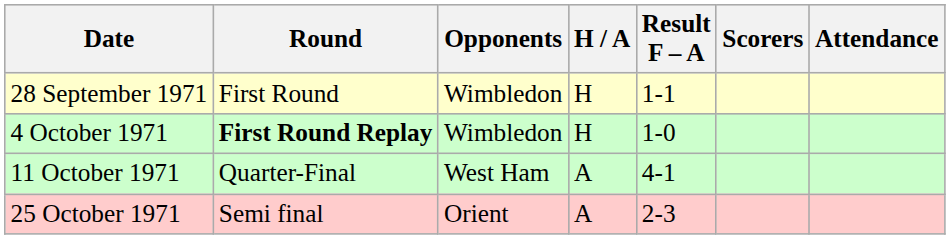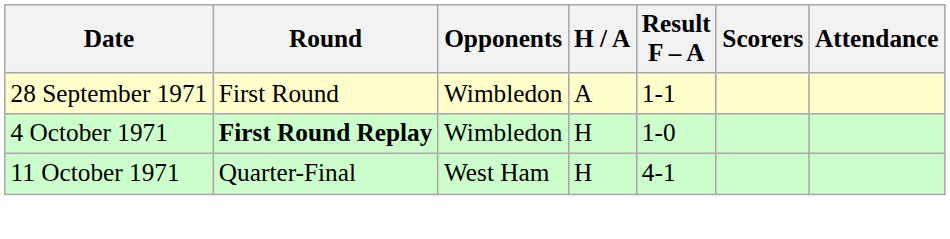 <table class="wikitable">
 <tr>
 <th>Date</th>
 <th>Round</th>
 <th>Opponents</th>
 <th>H / A</th>
 <th>Result<br>F – A</th>
 <th>Scorers</th>
 <th>Attendance</th>
 </tr>
 <tr bgcolor="#FFFFCC">
 <td>28 September 1971</td>
 <td>First Round</td>
 <td>Wimbledon</td>
-<td>H</td>
+<td>A</td>
 <td>1-1</td>
 <td></td>
 <td></td>
 </tr>
 <tr bgcolor="#ccffcc">
 <td>4 October 1971</td>
 <td><strong>First Round Replay</strong></td>
 <td>Wimbledon</td>
 <td>H</td>
 <td>1-0</td>
 <td></td>
 <td></td>
 </tr>
 <tr bgcolor="#ccffcc">
 <td>11 October 1971</td>
 <td>Quarter-Final</td>
 <td>West Ham</td>
-<td>A</td>
+<td>H</td>
 <td>4-1</td>
 <td></td>
 <td></td>
 </tr>
-<tr bgcolor="#ffcccc">
-<td>25 October 1971</td>
-<td>Semi final</td>
-<td>Orient</td>
-<td>A</td>
-<td>2-3</td>
-<td></td>
-<td></td>
-</tr>
 </table>
